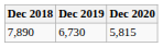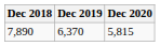 <table class="wikitable">
 <tr>
 <th>Dec 2018</th>
 <th>Dec 2019</th>
 <th>Dec 2020</th>
 </tr>
 <tr>
 <td>7,890</td>
-<td>6,730</td>
+<td>6,370</td>
 <td>5,815</td>
 </tr>
 </table>
